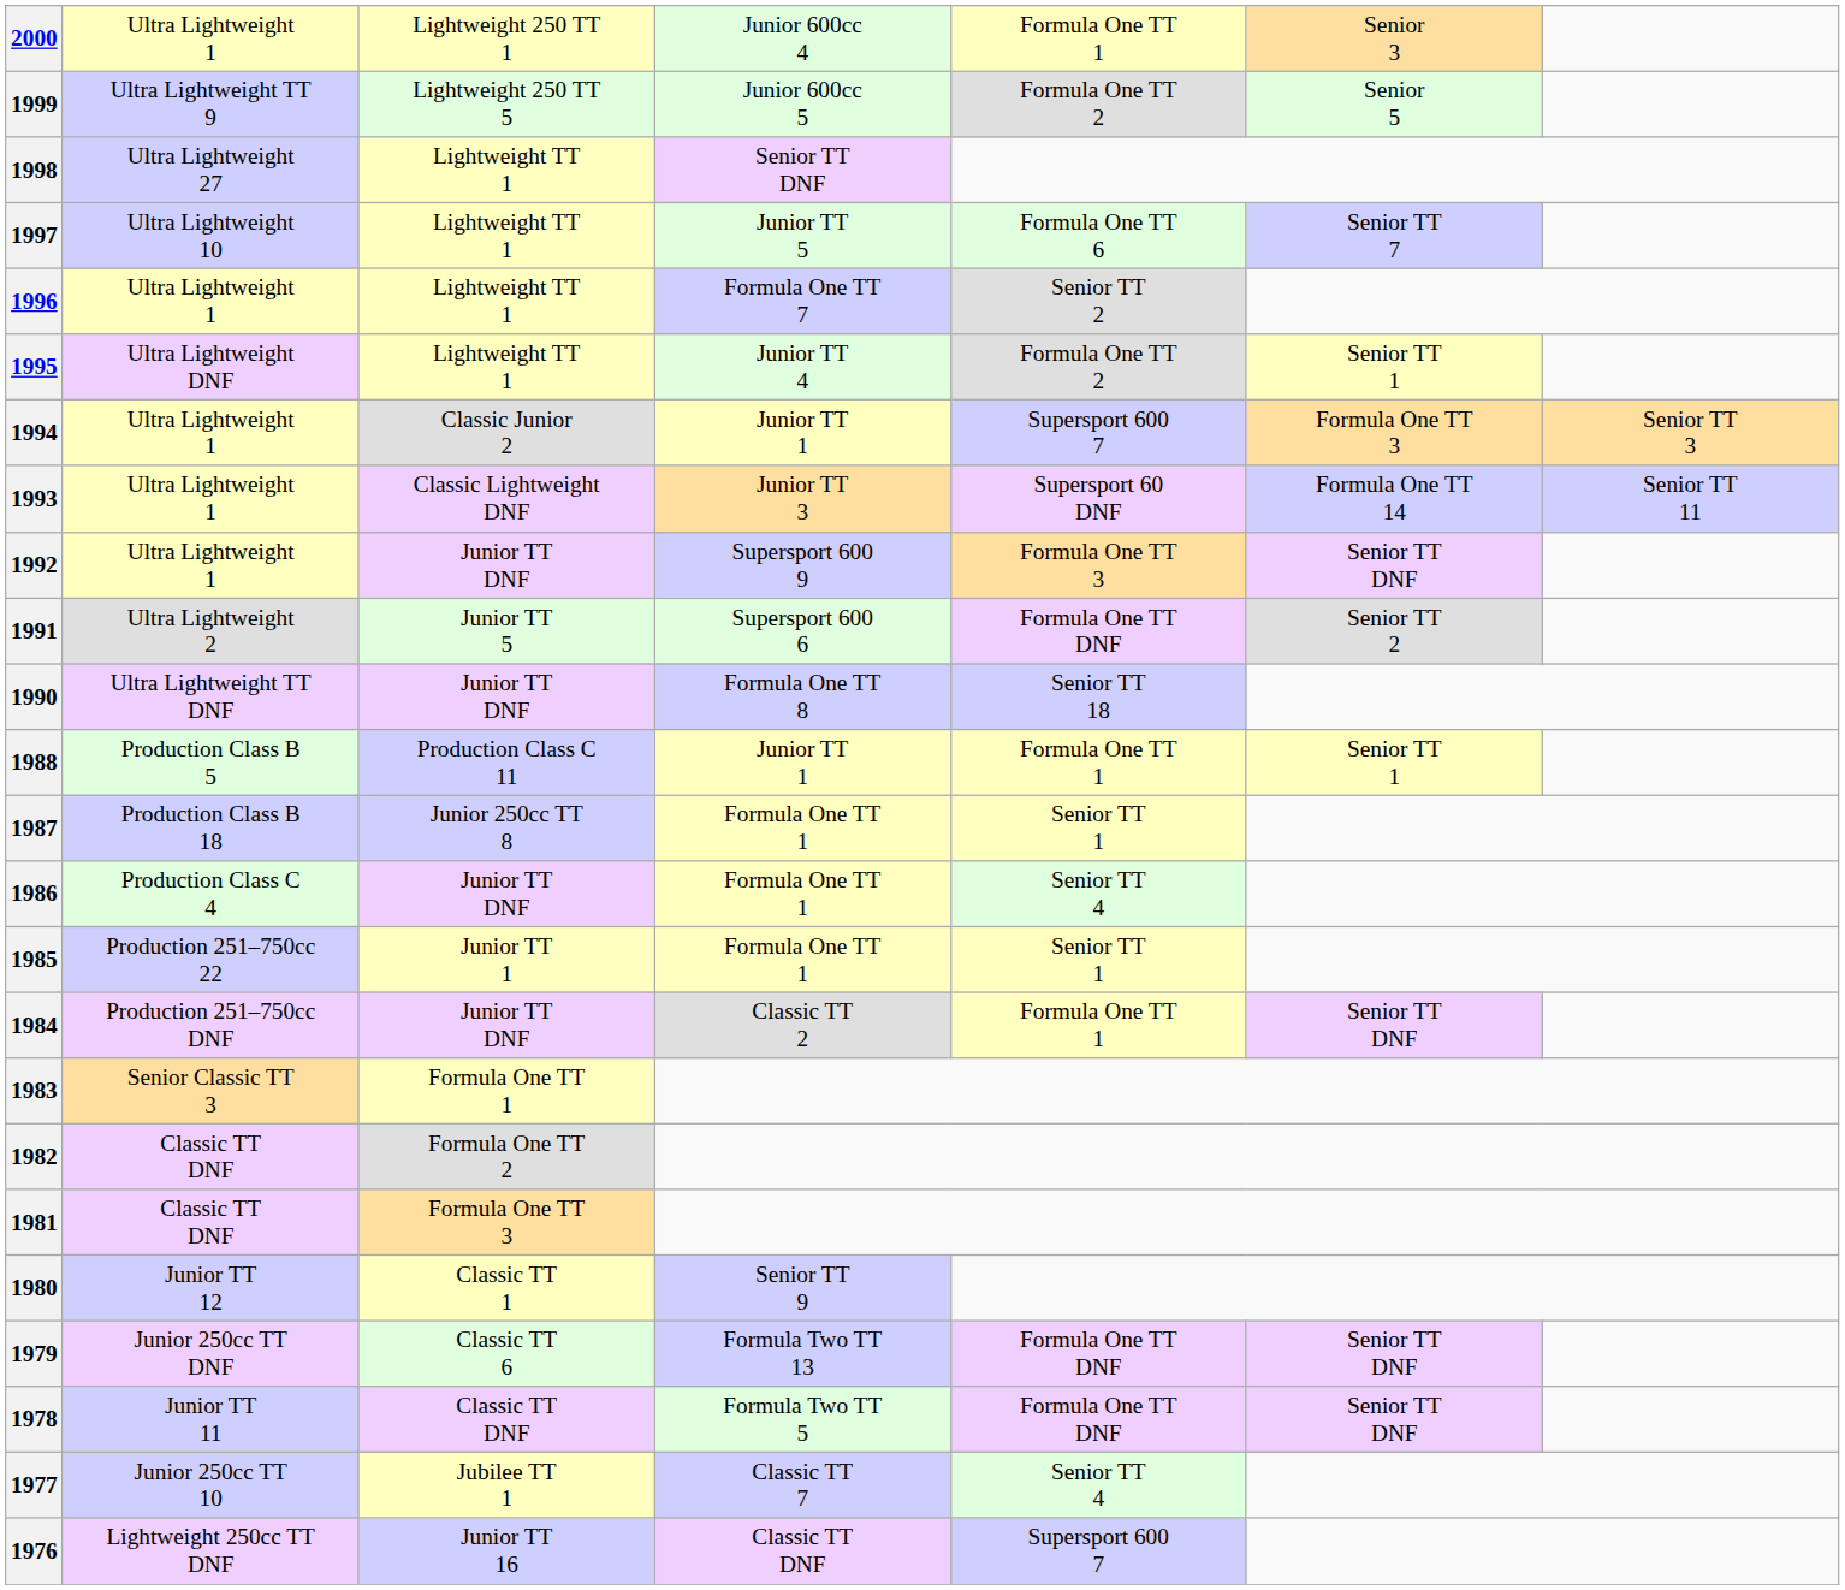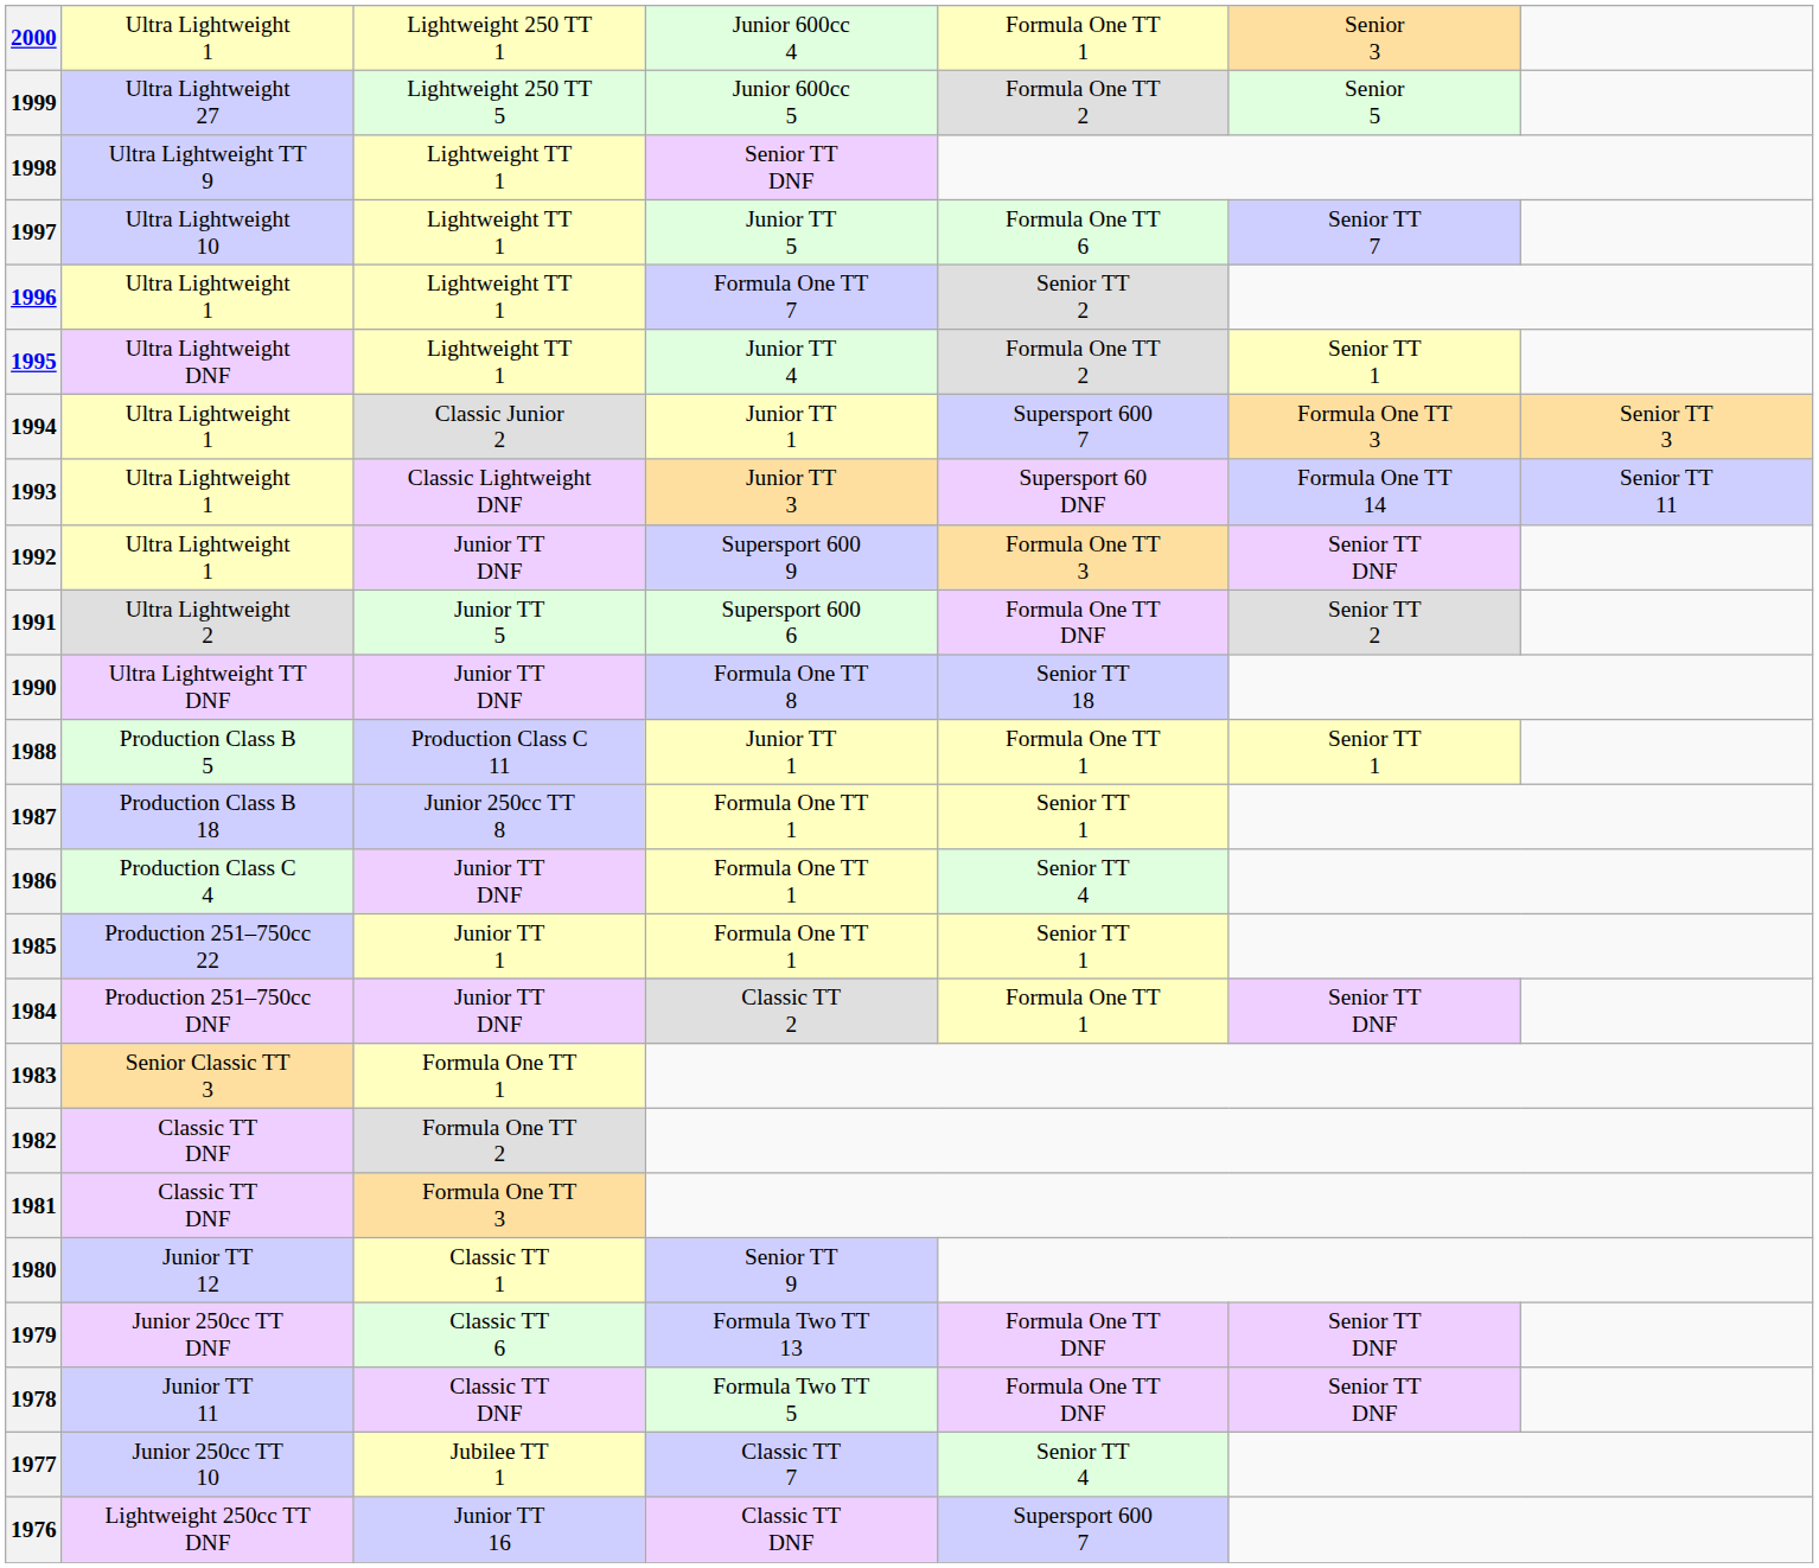 <table class="wikitable" style="font-size: 95%;">
 <tr>
 <th><a href='#'>2000</a></th>
 <td style="text-align:center; background:#ffffbf; width:140pt;">Ultra Lightweight<br>1</td>
 <td style="text-align:center; background:#ffffbf; width:140pt;">Lightweight 250 TT<br>1</td>
 <td style="text-align:center; background:#dfffdf; width:140pt;">Junior 600cc<br>4</td>
 <td style="text-align:center; background:#ffffbf; width:140pt;">Formula One TT<br>1</td>
 <td style="text-align:center; background:#ffdf9f; width:140pt;">Senior<br>3</td>
 <td></td>
 </tr>
 <tr>
 <th>1999</th>
-<td style="text-align:center; background:#cfcfff; width:140pt;">Ultra Lightweight TT<br>9</td>
+<td style="text-align:center; background:#cfcfff; width:140pt;">Ultra Lightweight<br>27</td>
 <td style="text-align:center; background:#dfffdf; width:140pt;">Lightweight 250 TT<br>5</td>
 <td style="text-align:center; background:#dfffdf; width:140pt;">Junior 600cc<br>5</td>
 <td style="text-align:center; background:#dfdfdf; width:140pt;">Formula One TT<br>2</td>
 <td style="text-align:center; background:#dfffdf; width:140pt;">Senior<br>5</td>
 <td></td>
 </tr>
 <tr>
 <th>1998</th>
-<td style="text-align:center; background:#cfcfff; width:140pt;">Ultra Lightweight<br>27</td>
+<td style="text-align:center; background:#cfcfff; width:140pt;">Ultra Lightweight TT<br>9</td>
 <td style="text-align:center; background:#ffffbf; width:140pt;">Lightweight TT<br>1</td>
 <td style="text-align:center; background:#efcfff; width:140pt;">Senior TT<br>DNF</td>
 <td colspan=3></td>
 </tr>
 <tr>
 <th>1997</th>
 <td style="text-align:center; background:#cfcfff; width:140pt;">Ultra Lightweight<br>10</td>
 <td style="text-align:center; background:#ffffbf; width:140pt;">Lightweight TT<br>1</td>
 <td style="text-align:center; background:#dfffdf; width:140pt;">Junior TT<br>5</td>
 <td style="text-align:center; background:#dfffdf; width:140pt;">Formula One TT<br>6</td>
 <td style="text-align:center; background:#cfcfff; width:140pt;">Senior TT<br>7</td>
 <td></td>
 </tr>
 <tr>
 <th><a href='#'>1996</a></th>
 <td style="text-align:center; background:#ffffbf; width:140pt;">Ultra Lightweight<br>1</td>
 <td style="text-align:center; background:#ffffbf; width:140pt;">Lightweight TT<br>1</td>
 <td style="text-align:center; background:#cfcfff; width:140pt;">Formula One TT<br>7</td>
 <td style="text-align:center; background:#dfdfdf; width:140pt;">Senior TT<br>2</td>
 <td colspan=2></td>
 </tr>
 <tr>
 <th><a href='#'>1995</a></th>
 <td style="text-align:center; background:#efcfff; width:140pt;">Ultra Lightweight<br>DNF</td>
 <td style="text-align:center; background:#ffffbf; width:140pt;">Lightweight TT<br>1</td>
 <td style="text-align:center; background:#dfffdf; width:140pt;">Junior TT<br>4</td>
 <td style="text-align:center; background:#dfdfdf; width:140pt;">Formula One TT<br>2</td>
 <td style="text-align:center; background:#ffffbf; width:140pt;">Senior TT<br>1</td>
 <td></td>
 </tr>
 <tr>
 <th>1994</th>
 <td style="text-align:center; background:#ffffbf; width:140pt;">Ultra Lightweight<br>1</td>
 <td style="text-align:center; background:#dfdfdf; width:140pt;">Classic Junior<br>2</td>
 <td style="text-align:center; background:#ffffbf; width:140pt;">Junior TT<br>1</td>
 <td style="text-align:center; background:#cfcfff; width:140pt;">Supersport 600<br>7</td>
 <td style="text-align:center; background:#ffdf9f; width:140pt;">Formula One TT<br>3</td>
 <td style="text-align:center; background:#ffdf9f; width:140pt;">Senior TT<br>3</td>
 </tr>
 <tr>
 <th>1993</th>
 <td style="text-align:center; background:#ffffbf; width:140pt;">Ultra Lightweight<br>1</td>
 <td style="text-align:center; background:#efcfff; width:140pt;">Classic Lightweight<br>DNF</td>
 <td style="text-align:center; background:#ffdf9f; width:140pt;">Junior TT<br>3</td>
 <td style="text-align:center; background:#efcfff; width:140pt;">Supersport 60<br>DNF</td>
 <td style="text-align:center; background:#cfcfff; width:140pt;">Formula One TT<br>14</td>
 <td style="text-align:center; background:#cfcfff; width:140pt;">Senior TT<br>11</td>
 </tr>
 <tr>
 <th>1992</th>
 <td style="text-align:center; background:#ffffbf; width:140pt;">Ultra Lightweight<br>1</td>
 <td style="text-align:center; background:#efcfff; width:140pt;">Junior TT<br>DNF</td>
 <td style="text-align:center; background:#cfcfff; width:140pt;">Supersport 600<br>9</td>
 <td style="text-align:center; background:#ffdf9f; width:140pt;">Formula One TT<br>3</td>
 <td style="text-align:center; background:#efcfff; width:140pt;">Senior TT<br>DNF</td>
 <td></td>
 </tr>
 <tr>
 <th>1991</th>
 <td style="text-align:center; background:#dfdfdf; width:140pt;">Ultra Lightweight<br>2</td>
 <td style="text-align:center; background:#dfffdf; width:140pt;">Junior TT<br>5</td>
 <td style="text-align:center; background:#dfffdf; width:140pt;">Supersport 600<br>6</td>
 <td style="text-align:center; background:#efcfff; width:140pt;">Formula One TT<br>DNF</td>
 <td style="text-align:center; background:#dfdfdf; width:140pt;">Senior TT<br>2</td>
 <td></td>
 </tr>
 <tr>
 <th>1990</th>
 <td style="text-align:center; background:#efcfff; width:140pt;">Ultra Lightweight TT<br>DNF</td>
 <td style="text-align:center; background:#efcfff; width:140pt;">Junior TT<br>DNF</td>
 <td style="text-align:center; background:#cfcfff; width:140pt;">Formula One TT<br>8</td>
 <td style="text-align:center; background:#cfcfff; width:140pt;">Senior TT<br>18</td>
 <td colspan=2></td>
 </tr>
 <tr>
 <th>1988</th>
 <td style="text-align:center; background:#dfffdf; width:140pt;">Production Class B<br>5</td>
 <td style="text-align:center; background:#cfcfff; width:140pt;">Production Class C<br>11</td>
 <td style="text-align:center; background:#ffffbf; width:140pt;">Junior TT<br>1</td>
 <td style="text-align:center; background:#ffffbf; width:140pt;">Formula One TT<br>1</td>
 <td style="text-align:center; background:#ffffbf; width:140pt;">Senior TT<br>1</td>
 <td></td>
 </tr>
 <tr>
 <th>1987</th>
 <td style="text-align:center; background:#cfcfff; width:140pt;">Production Class B<br>18</td>
 <td style="text-align:center; background:#cfcfff; width:140pt;">Junior 250cc TT<br>8</td>
 <td style="text-align:center; background:#ffffbf; width:140pt;">Formula One TT<br>1</td>
 <td style="text-align:center; background:#ffffbf; width:140pt;">Senior TT<br>1</td>
 <td colspan=2></td>
 </tr>
 <tr>
 <th>1986</th>
 <td style="text-align:center; background:#dfffdf; width:140pt;">Production Class C<br>4</td>
 <td style="text-align:center; background:#efcfff; width:140pt;">Junior TT<br>DNF</td>
 <td style="text-align:center; background:#ffffbf; width:140pt;">Formula One TT<br>1</td>
 <td style="text-align:center; background:#dfffdf; width:140pt;">Senior TT<br>4</td>
 <td colspan=2></td>
 </tr>
 <tr>
 <th>1985</th>
 <td style="text-align:center; background:#cfcfff; width:140pt;">Production 251–750cc<br>22</td>
 <td style="text-align:center; background:#ffffbf; width:140pt;">Junior TT<br>1</td>
 <td style="text-align:center; background:#ffffbf; width:140pt;">Formula One TT<br>1</td>
 <td style="text-align:center; background:#ffffbf; width:140pt;">Senior TT<br>1</td>
 <td colspan=2></td>
 </tr>
 <tr>
 <th>1984</th>
 <td style="text-align:center; background:#efcfff; width:140pt;">Production 251–750cc<br>DNF</td>
 <td style="text-align:center; background:#efcfff; width:140pt;">Junior TT<br>DNF</td>
 <td style="text-align:center; background:#dfdfdf; width:140pt;">Classic TT<br>2</td>
 <td style="text-align:center; background:#ffffbf; width:140pt;">Formula One TT<br>1</td>
 <td style="text-align:center; background:#efcfff; width:140pt;">Senior TT<br>DNF</td>
 <td></td>
 </tr>
 <tr>
 <th>1983</th>
 <td style="text-align:center; background:#ffdf9f; width:140pt;">Senior Classic TT<br>3</td>
 <td style="text-align:center; background:#ffffbf; width:140pt;">Formula One TT<br>1</td>
 <td colspan=4></td>
 </tr>
 <tr>
 <th>1982</th>
 <td style="text-align:center; background:#efcfff; width:140pt;">Classic TT<br>DNF</td>
 <td style="text-align:center; background:#dfdfdf; width:140pt;">Formula One TT<br>2</td>
 <td colspan=4></td>
 </tr>
 <tr>
 <th>1981</th>
 <td style="text-align:center; background:#efcfff; width:140pt;">Classic TT<br>DNF</td>
 <td style="text-align:center; background:#ffdf9f; width:140pt;">Formula One TT<br>3</td>
 <td colspan=4></td>
 </tr>
 <tr>
 <th>1980</th>
 <td style="text-align:center; background:#cfcfff; width:140pt;">Junior TT<br>12</td>
 <td style="text-align:center; background:#ffffbf; width:140pt;">Classic TT<br>1</td>
 <td style="text-align:center; background:#cfcfff; width:140pt;">Senior TT<br>9</td>
 <td colspan=3></td>
 </tr>
 <tr>
 <th>1979</th>
 <td style="text-align:center; background:#efcfff; width:140pt;">Junior 250cc TT<br>DNF</td>
 <td style="text-align:center; background:#dfffdf; width:140pt;">Classic TT<br>6</td>
 <td style="text-align:center; background:#cfcfff; width:140pt;">Formula Two TT<br>13</td>
 <td style="text-align:center; background:#efcfff; width:140pt;">Formula One TT<br>DNF</td>
 <td style="text-align:center; background:#efcfff; width:140pt;">Senior TT<br>DNF</td>
 <td></td>
 </tr>
 <tr>
 <th>1978</th>
 <td style="text-align:center; background:#cfcfff; width:140pt;">Junior TT<br>11</td>
 <td style="text-align:center; background:#efcfff; width:140pt;">Classic TT<br>DNF</td>
 <td style="text-align:center; background:#dfffdf; width:140pt;">Formula Two TT<br>5</td>
 <td style="text-align:center; background:#efcfff; width:140pt;">Formula One TT<br>DNF</td>
 <td style="text-align:center; background:#efcfff; width:140pt;">Senior TT<br>DNF</td>
 <td></td>
 </tr>
 <tr>
 <th>1977</th>
 <td style="text-align:center; background:#cfcfff; width:140pt;">Junior 250cc TT<br>10</td>
 <td style="text-align:center; background:#ffffbf; width:140pt;">Jubilee TT<br>1</td>
 <td style="text-align:center; background:#cfcfff; width:140pt;">Classic TT<br>7</td>
 <td style="text-align:center; background:#dfffdf; width:140pt;">Senior TT<br>4</td>
 <td colspan=2></td>
 </tr>
 <tr>
 <th>1976</th>
 <td style="text-align:center; background:#efcfff; width:140pt;">Lightweight 250cc TT<br>DNF</td>
 <td style="text-align:center; background:#cfcfff; width:140pt;">Junior TT<br>16</td>
 <td style="text-align:center; background:#efcfff; width:140pt;">Classic TT<br>DNF</td>
 <td style="text-align:center; background:#cfcfff; width:140pt;">Supersport 600<br>7</td>
 <td colspan=2></td>
 </tr>
 </table>
